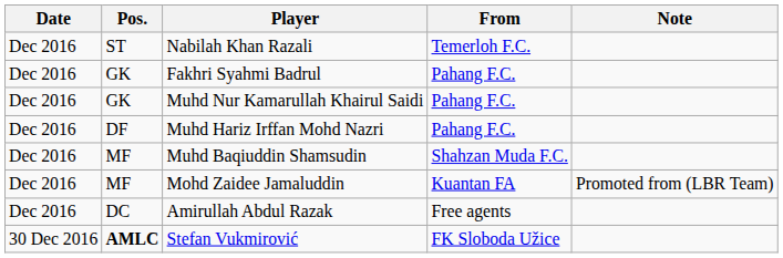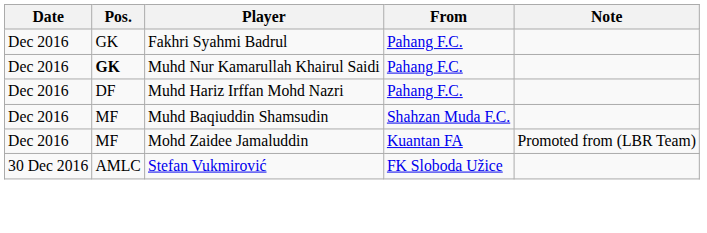 <table class="wikitable sortable">
 <tr>
 <th>Date</th>
 <th>Pos.</th>
 <th>Player</th>
 <th>From</th>
 <th>Note</th>
 </tr>
 <tr>
 <td>Dec 2016</td>
-<td>ST</td>
-<td> Nabilah Khan Razali</td>
-<td> <a href='#'>Temerloh F.C.</a></td>
-<td></td>
-</tr>
-<tr>
-<td>Dec 2016</td>
 <td>GK</td>
 <td> Fakhri Syahmi Badrul</td>
 <td> <a href='#'>Pahang F.C.</a></td>
 <td></td>
 </tr>
 <tr>
 <td>Dec 2016</td>
-<td>GK</td>
+<td><strong>GK</strong></td>
 <td> Muhd Nur Kamarullah Khairul Saidi</td>
 <td> <a href='#'>Pahang F.C.</a></td>
 <td></td>
 </tr>
 <tr>
 <td>Dec 2016</td>
 <td>DF</td>
 <td> Muhd Hariz Irffan Mohd Nazri</td>
 <td> <a href='#'>Pahang F.C.</a></td>
 <td></td>
 </tr>
 <tr>
 <td>Dec 2016</td>
 <td>MF</td>
 <td> Muhd Baqiuddin Shamsudin</td>
 <td> <a href='#'>Shahzan Muda F.C.</a></td>
 <td></td>
 </tr>
 <tr>
 <td>Dec 2016</td>
 <td>MF</td>
 <td> Mohd Zaidee Jamaluddin</td>
 <td> <a href='#'>Kuantan FA</a></td>
 <td>Promoted from (LBR Team)</td>
 </tr>
 <tr>
-<td>Dec 2016</td>
-<td>DC</td>
-<td> Amirullah Abdul Razak</td>
-<td> Free agents</td>
-<td></td>
-</tr>
-<tr>
 <td>30 Dec 2016</td>
-<td><strong>AMLC</strong></td>
+<td>AMLC</td>
 <td> <a href='#'>Stefan Vukmirović</a></td>
 <td> <a href='#'>FK Sloboda Užice</a></td>
 <td></td>
 </tr>
 </table>
